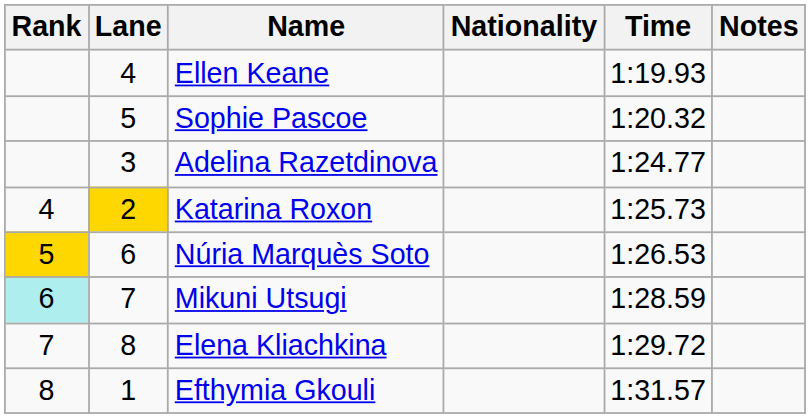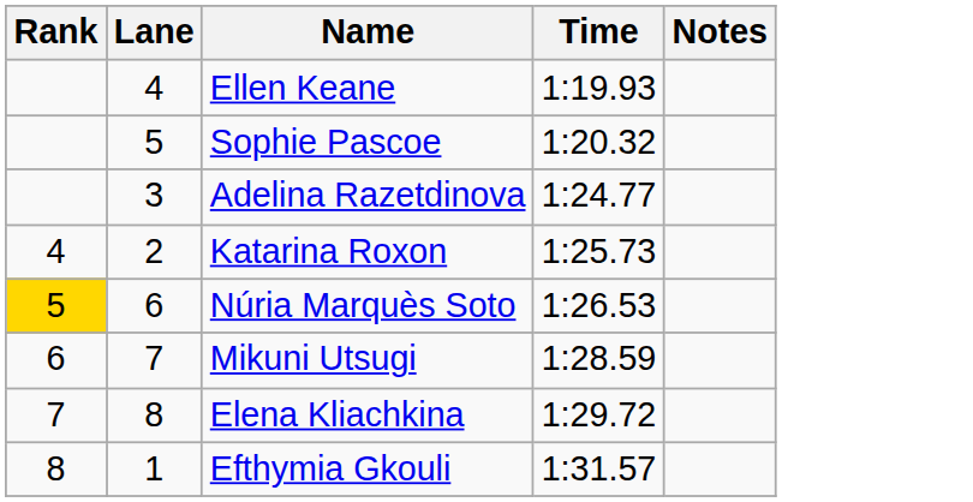 <table class="wikitable sortable" style="text-align:center">
 <tr>
 <th>Rank</th>
 <th>Lane</th>
 <th>Name</th>
-<th>Nationality</th>
 <th>Time</th>
 <th>Notes</th>
 </tr>
 <tr>
 <td></td>
 <td>4</td>
 <td align=left><a href='#'>Ellen Keane</a></td>
-<td align=left></td>
 <td>1:19.93</td>
 <td></td>
 </tr>
 <tr>
 <td></td>
 <td>5</td>
 <td align=left><a href='#'>Sophie Pascoe</a></td>
-<td align=left></td>
 <td>1:20.32</td>
 <td></td>
 </tr>
 <tr>
 <td></td>
 <td>3</td>
 <td align=left><a href='#'>Adelina Razetdinova</a></td>
-<td align=left></td>
 <td>1:24.77</td>
 <td></td>
 </tr>
 <tr>
 <td>4</td>
-<td style="background: gold;">2</td>
+<td>2</td>
 <td align=left><a href='#'>Katarina Roxon</a></td>
-<td align=left></td>
 <td>1:25.73</td>
 <td></td>
 </tr>
 <tr>
 <td style="background: gold;">5</td>
 <td>6</td>
 <td align=left><a href='#'>Núria Marquès Soto</a></td>
-<td align=left></td>
 <td>1:26.53</td>
 <td></td>
 </tr>
 <tr>
-<td style="background: paleturquoise;">6</td>
+<td>6</td>
 <td>7</td>
 <td align=left><a href='#'>Mikuni Utsugi</a></td>
-<td align=left></td>
 <td>1:28.59</td>
 <td></td>
 </tr>
 <tr>
 <td>7</td>
 <td>8</td>
 <td align=left><a href='#'>Elena Kliachkina</a></td>
-<td align=left></td>
 <td>1:29.72</td>
 <td></td>
 </tr>
 <tr>
 <td>8</td>
 <td>1</td>
 <td align=left><a href='#'>Efthymia Gkouli</a></td>
-<td align=left></td>
 <td>1:31.57</td>
 <td></td>
 </tr>
 </table>
